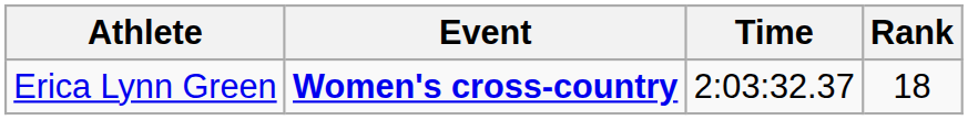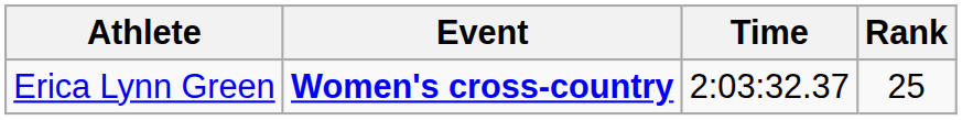 <table class=wikitable style="font-size:90%">
 <tr>
 <th>Athlete</th>
 <th>Event</th>
 <th>Time</th>
 <th>Rank</th>
 </tr>
 <tr align=center>
 <td align=left><a href='#'>Erica Lynn Green</a></td>
 <td align=left><strong><a href='#'>Women's cross-country</a></strong></td>
 <td>2:03:32.37</td>
-<td>18</td>
+<td>25</td>
 </tr>
 </table>
